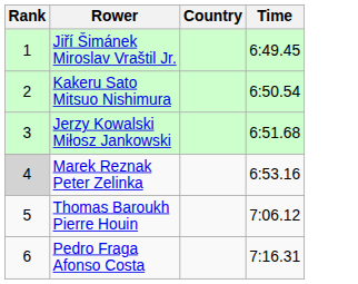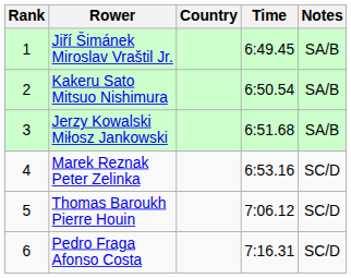 <table class="wikitable" style="text-align:center">
 <tr>
 <th>Rank</th>
 <th>Rower</th>
 <th>Country</th>
 <th>Time</th>
+<th>Notes</th>
 </tr>
 <tr bgcolor=ccffcc>
 <td>1</td>
 <td align="left"><a href='#'>Jiří Šimánek</a><br><a href='#'>Miroslav Vraštil Jr.</a></td>
 <td align="left"></td>
 <td>6:49.45</td>
+<td>SA/B</td>
 </tr>
 <tr bgcolor=ccffcc>
 <td>2</td>
 <td align="left"><a href='#'>Kakeru Sato</a><br><a href='#'>Mitsuo Nishimura</a></td>
 <td align="left"></td>
 <td>6:50.54</td>
+<td>SA/B</td>
 </tr>
 <tr bgcolor=ccffcc>
 <td>3</td>
 <td align="left"><a href='#'>Jerzy Kowalski</a><br><a href='#'>Miłosz Jankowski</a></td>
 <td align="left"></td>
 <td>6:51.68</td>
+<td>SA/B</td>
 </tr>
 <tr>
-<td style="background: lightgrey;">4</td>
+<td>4</td>
 <td align="left"><a href='#'>Marek Reznak</a><br><a href='#'>Peter Zelinka</a></td>
 <td align="left"></td>
 <td>6:53.16</td>
+<td>SC/D</td>
 </tr>
 <tr>
 <td>5</td>
 <td align="left"><a href='#'>Thomas Baroukh</a><br><a href='#'>Pierre Houin</a></td>
 <td align="left"></td>
 <td>7:06.12</td>
+<td>SC/D</td>
 </tr>
 <tr>
 <td>6</td>
 <td align="left"><a href='#'>Pedro Fraga</a><br><a href='#'>Afonso Costa</a></td>
 <td align="left"></td>
 <td>7:16.31</td>
+<td>SC/D</td>
 </tr>
 </table>
